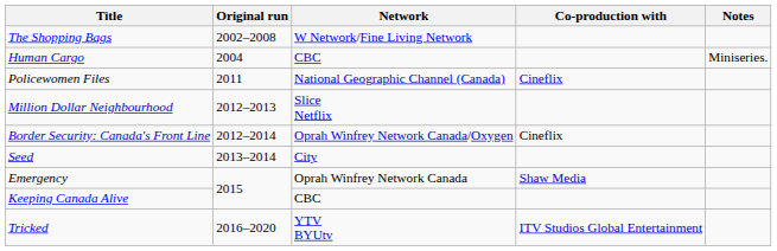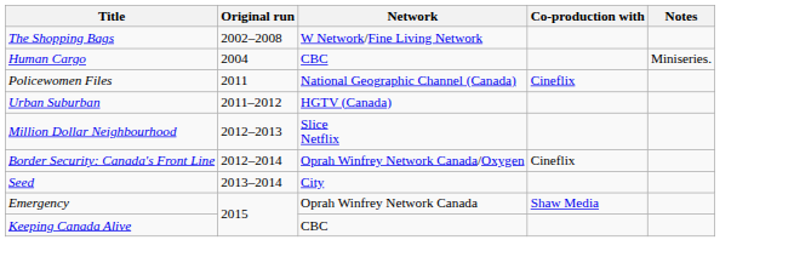 <table class="wikitable sortable">
 <tr>
 <th>Title</th>
 <th>Original run</th>
 <th>Network</th>
 <th>Co-production with</th>
 <th>Notes</th>
 </tr>
 <tr>
 <td><em><a href='#'>The Shopping Bags</a></em></td>
 <td>2002–2008</td>
 <td><a href='#'>W Network</a>/<a href='#'>Fine Living Network</a></td>
 <td></td>
 <td></td>
 </tr>
 <tr>
 <td><em><a href='#'>Human Cargo</a></em></td>
 <td>2004</td>
 <td><a href='#'>CBC</a></td>
 <td></td>
 <td>Miniseries.</td>
 </tr>
 <tr>
 <td><em>Policewomen Files</em></td>
 <td>2011</td>
 <td><a href='#'>National Geographic Channel (Canada)</a></td>
 <td><a href='#'>Cineflix</a></td>
+<td></td>
+</tr>
+<tr>
+<td><em><a href='#'>Urban Suburban</a></em></td>
+<td>2011–2012</td>
+<td><a href='#'>HGTV (Canada)</a></td>
+<td></td>
 <td></td>
 </tr>
 <tr>
 <td><em><a href='#'>Million Dollar Neighbourhood</a></em></td>
 <td>2012–2013</td>
 <td><a href='#'>Slice</a><br><a href='#'>Netflix</a></td>
 <td></td>
 <td></td>
 </tr>
 <tr>
 <td><em><a href='#'>Border Security: Canada's Front Line</a></em></td>
 <td>2012–2014</td>
 <td><a href='#'>Oprah Winfrey Network Canada</a>/<a href='#'>Oxygen</a></td>
 <td>Cineflix</td>
 <td></td>
 </tr>
 <tr>
 <td><em><a href='#'>Seed</a></em></td>
 <td>2013–2014</td>
 <td><a href='#'>City</a></td>
 <td></td>
 <td></td>
 </tr>
 <tr>
 <td><em>Emergency</em></td>
 <td rowspan="2">2015</td>
 <td>Oprah Winfrey Network Canada</td>
 <td><a href='#'>Shaw Media</a></td>
 <td></td>
 </tr>
 <tr>
 <td><em><a href='#'>Keeping Canada Alive</a></em></td>
 <td>CBC</td>
 <td></td>
 <td></td>
 </tr>
-<tr>
-<td><em><a href='#'>Tricked</a></em></td>
-<td>2016–2020</td>
-<td><a href='#'>YTV</a><br><a href='#'>BYUtv</a></td>
-<td><a href='#'>ITV Studios Global Entertainment</a></td>
-<td></td>
-</tr>
 </table>
